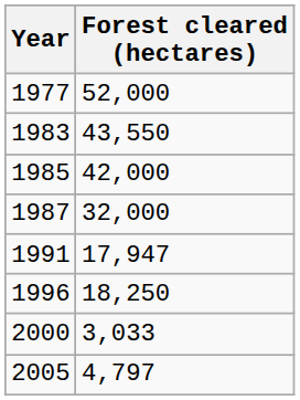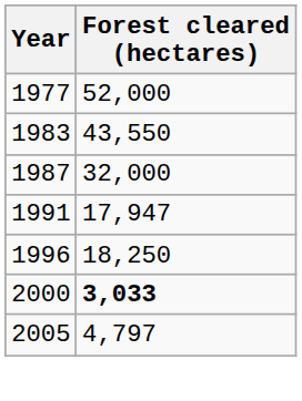 <table class="wikitable">
 <tr>
 <th>Year</th>
 <th>Forest cleared<br>(hectares)</th>
 </tr>
 <tr>
 <td>1977</td>
 <td>52,000</td>
 </tr>
 <tr>
 <td>1983</td>
 <td>43,550</td>
-</tr>
-<tr>
-<td>1985</td>
-<td>42,000</td>
 </tr>
 <tr>
 <td>1987</td>
 <td>32,000</td>
 </tr>
 <tr>
 <td>1991</td>
 <td>17,947</td>
 </tr>
 <tr>
 <td>1996</td>
 <td>18,250</td>
 </tr>
 <tr>
 <td>2000</td>
-<td>3,033</td>
+<td><strong>3,033</strong></td>
 </tr>
 <tr>
 <td>2005</td>
 <td>4,797</td>
 </tr>
 </table>
